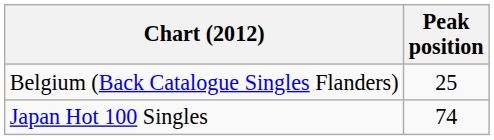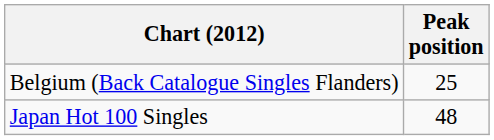 <table class="wikitable sortable">
 <tr>
 <th>Chart (2012)</th>
 <th>Peak<br>position</th>
 </tr>
 <tr>
 <td>Belgium (<a href='#'>Back Catalogue Singles</a> Flanders)</td>
 <td align="center">25</td>
 </tr>
 <tr>
 <td><a href='#'>Japan Hot 100</a> Singles</td>
-<td align="center">74</td>
+<td align="center">48</td>
 </tr>
 </table>
